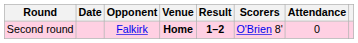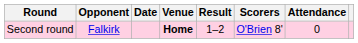 <table class="wikitable" style="text-align:center;">
 <tr>
 <th>Round</th>
+<th>Opponent</th>
 <th>Date</th>
-<th>Opponent</th>
 <th>Venue</th>
 <th>Result</th>
 <th>Scorers</th>
 <th>Attendance</th>
 <th></th>
 </tr>
 <tr style="background-color: #ffd0e3;">
 <td>Second round</td>
+<td><a href='#'>Falkirk</a></td>
 <td></td>
-<td><a href='#'>Falkirk</a></td>
 <td><strong>Home</strong></td>
-<td><strong>1–2</strong></td>
+<td>1–2</td>
 <td><a href='#'>O'Brien</a> 8'</td>
 <td>0</td>
 <td></td>
 </tr>
 </table>
